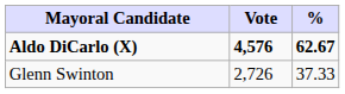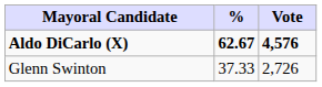 <table class="wikitable">
 <tr>
 <th style="background:#ddf; width:200px;">Mayoral Candidate</th>
+<th style="background:#ddf; width:30px;">%</th>
 <th style="background:#ddf; width:50px;">Vote</th>
-<th style="background:#ddf; width:30px;">%</th>
 </tr>
 <tr>
 <td><strong>Aldo DiCarlo (X)</strong></td>
+<td><strong>62.67</strong></td>
 <td><strong>4,576</strong></td>
-<td><strong>62.67</strong></td>
 </tr>
 <tr>
 <td>Glenn Swinton</td>
+<td>37.33</td>
 <td>2,726</td>
-<td>37.33</td>
 </tr>
 </table>
